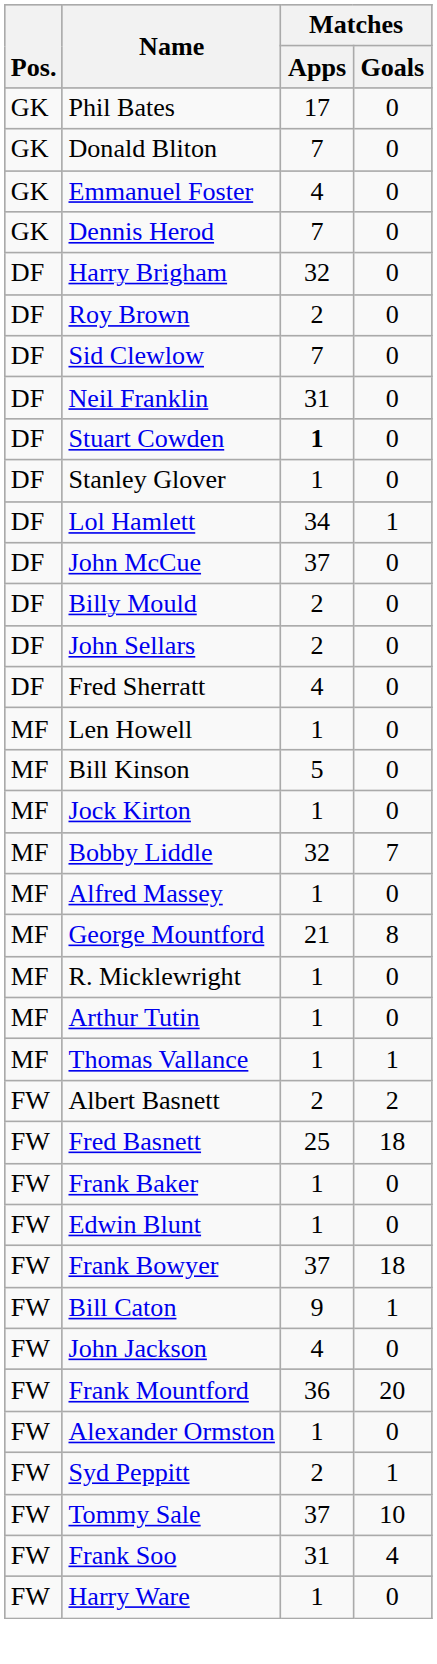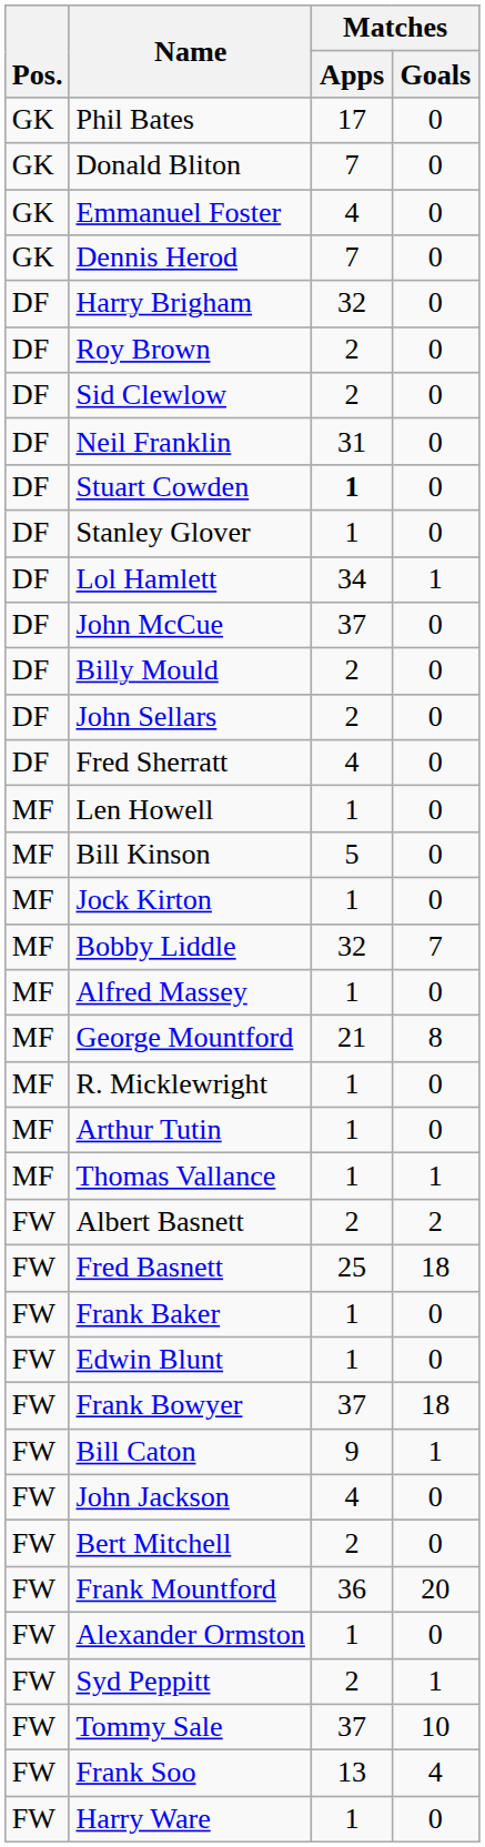 <table class="wikitable" style="text-align:center">
 <tr>
 <th rowspan="2" valign="bottom">Pos.</th>
 <th rowspan="2">Name</th>
 <th colspan="2" width="85">Matches</th>
 </tr>
 <tr>
 <th>Apps</th>
 <th>Goals</th>
 </tr>
 <tr>
 <td align="left">GK</td>
 <td align="left"> Phil Bates</td>
 <td>17</td>
 <td>0</td>
 </tr>
 <tr>
 <td align="left">GK</td>
 <td align="left"> Donald Bliton</td>
 <td>7</td>
 <td>0</td>
 </tr>
 <tr>
 <td align="left">GK</td>
 <td align="left"> <a href='#'>Emmanuel Foster</a></td>
 <td>4</td>
 <td>0</td>
 </tr>
 <tr>
 <td align="left">GK</td>
 <td align="left"> <a href='#'>Dennis Herod</a></td>
 <td>7</td>
 <td>0</td>
 </tr>
 <tr>
 <td align="left">DF</td>
 <td align="left"> <a href='#'>Harry Brigham</a></td>
 <td>32</td>
 <td>0</td>
 </tr>
 <tr>
 <td align="left">DF</td>
 <td align="left"> <a href='#'>Roy Brown</a></td>
 <td>2</td>
 <td>0</td>
 </tr>
 <tr>
 <td align="left">DF</td>
 <td align="left"> <a href='#'>Sid Clewlow</a></td>
-<td>7</td>
+<td>2</td>
 <td>0</td>
 </tr>
 <tr>
 <td align="left">DF</td>
 <td align="left"> <a href='#'>Neil Franklin</a></td>
 <td>31</td>
 <td>0</td>
 </tr>
 <tr>
 <td align="left">DF</td>
 <td align="left"> <a href='#'>Stuart Cowden</a></td>
 <td><strong>1</strong></td>
 <td>0</td>
 </tr>
 <tr>
 <td align="left">DF</td>
 <td align="left"> Stanley Glover</td>
 <td>1</td>
 <td>0</td>
 </tr>
 <tr>
 <td align="left">DF</td>
 <td align="left"> <a href='#'>Lol Hamlett</a></td>
 <td>34</td>
 <td>1</td>
 </tr>
 <tr>
 <td align="left">DF</td>
 <td align="left"> <a href='#'>John McCue</a></td>
 <td>37</td>
 <td>0</td>
 </tr>
 <tr>
 <td align="left">DF</td>
 <td align="left"> <a href='#'>Billy Mould</a></td>
 <td>2</td>
 <td>0</td>
 </tr>
 <tr>
 <td align="left">DF</td>
 <td align="left"> <a href='#'>John Sellars</a></td>
 <td>2</td>
 <td>0</td>
 </tr>
 <tr>
 <td align="left">DF</td>
 <td align="left"> Fred Sherratt</td>
 <td>4</td>
 <td>0</td>
 </tr>
 <tr>
 <td align="left">MF</td>
 <td align="left"> Len Howell</td>
 <td>1</td>
 <td>0</td>
 </tr>
 <tr>
 <td align="left">MF</td>
 <td align="left"> Bill Kinson</td>
 <td>5</td>
 <td>0</td>
 </tr>
 <tr>
 <td align="left">MF</td>
 <td align="left"> <a href='#'>Jock Kirton</a></td>
 <td>1</td>
 <td>0</td>
 </tr>
 <tr>
 <td align="left">MF</td>
 <td align="left"> <a href='#'>Bobby Liddle</a></td>
 <td>32</td>
 <td>7</td>
 </tr>
 <tr>
 <td align="left">MF</td>
 <td align="left"> <a href='#'>Alfred Massey</a></td>
 <td>1</td>
 <td>0</td>
 </tr>
 <tr>
 <td align="left">MF</td>
 <td align="left"> <a href='#'>George Mountford</a></td>
 <td>21</td>
 <td>8</td>
 </tr>
 <tr>
 <td align="left">MF</td>
 <td align="left"> R. Micklewright</td>
 <td>1</td>
 <td>0</td>
 </tr>
 <tr>
 <td align="left">MF</td>
 <td align="left"> <a href='#'>Arthur Tutin</a></td>
 <td>1</td>
 <td>0</td>
 </tr>
 <tr>
 <td align="left">MF</td>
 <td align="left"> <a href='#'>Thomas Vallance</a></td>
 <td>1</td>
 <td>1</td>
 </tr>
 <tr>
 <td align="left">FW</td>
 <td align="left"> Albert Basnett</td>
 <td>2</td>
 <td>2</td>
 </tr>
 <tr>
 <td align="left">FW</td>
 <td align="left"> <a href='#'>Fred Basnett</a></td>
 <td>25</td>
 <td>18</td>
 </tr>
 <tr>
 <td align="left">FW</td>
 <td align="left"> <a href='#'>Frank Baker</a></td>
 <td>1</td>
 <td>0</td>
 </tr>
 <tr>
 <td align="left">FW</td>
 <td align="left"> <a href='#'>Edwin Blunt</a></td>
 <td>1</td>
 <td>0</td>
 </tr>
 <tr>
 <td align="left">FW</td>
 <td align="left"> <a href='#'>Frank Bowyer</a></td>
 <td>37</td>
 <td>18</td>
 </tr>
 <tr>
 <td align="left">FW</td>
 <td align="left"> <a href='#'>Bill Caton</a></td>
 <td>9</td>
 <td>1</td>
 </tr>
 <tr>
 <td align="left">FW</td>
 <td align="left"> <a href='#'>John Jackson</a></td>
 <td>4</td>
 <td>0</td>
 </tr>
 <tr>
 <td align="left">FW</td>
+<td align="left"> <a href='#'>Bert Mitchell</a></td>
+<td>2</td>
+<td>0</td>
+</tr>
+<tr>
+<td align="left">FW</td>
 <td align="left"> <a href='#'>Frank Mountford</a></td>
 <td>36</td>
 <td>20</td>
 </tr>
 <tr>
 <td align="left">FW</td>
 <td align="left"> <a href='#'>Alexander Ormston</a></td>
 <td>1</td>
 <td>0</td>
 </tr>
 <tr>
 <td align="left">FW</td>
 <td align="left"> <a href='#'>Syd Peppitt</a></td>
 <td>2</td>
 <td>1</td>
 </tr>
 <tr>
 <td align="left">FW</td>
 <td align="left"> <a href='#'>Tommy Sale</a></td>
 <td>37</td>
 <td>10</td>
 </tr>
 <tr>
 <td align="left">FW</td>
 <td align="left"> <a href='#'>Frank Soo</a></td>
-<td>31</td>
+<td>13</td>
 <td>4</td>
 </tr>
 <tr>
 <td align="left">FW</td>
 <td align="left"> <a href='#'>Harry Ware</a></td>
 <td>1</td>
 <td>0</td>
 </tr>
 </table>
